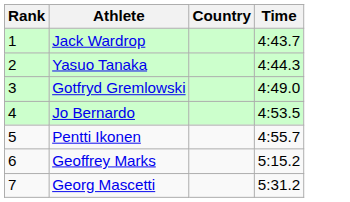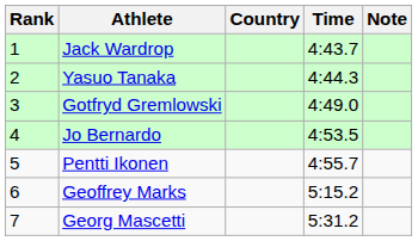 <table class="wikitable sortable">
 <tr>
 <th>Rank</th>
 <th>Athlete</th>
 <th>Country</th>
 <th>Time</th>
+<th>Note</th>
 </tr>
 <tr bgcolor=#CCFFCC>
 <td>1</td>
 <td><a href='#'>Jack Wardrop</a></td>
 <td></td>
 <td>4:43.7</td>
+<td></td>
 </tr>
 <tr bgcolor=#CCFFCC>
 <td>2</td>
 <td><a href='#'>Yasuo Tanaka</a></td>
 <td></td>
 <td>4:44.3</td>
+<td></td>
 </tr>
 <tr bgcolor=#CCFFCC>
 <td>3</td>
 <td><a href='#'>Gotfryd Gremlowski</a></td>
 <td></td>
 <td>4:49.0</td>
+<td></td>
 </tr>
 <tr bgcolor=#CCFFCC>
 <td>4</td>
 <td><a href='#'>Jo Bernardo</a></td>
 <td></td>
 <td>4:53.5</td>
+<td></td>
 </tr>
 <tr>
 <td>5</td>
 <td><a href='#'>Pentti Ikonen</a></td>
 <td></td>
 <td>4:55.7</td>
+<td></td>
 </tr>
 <tr>
 <td>6</td>
 <td><a href='#'>Geoffrey Marks</a></td>
 <td></td>
 <td>5:15.2</td>
+<td></td>
 </tr>
 <tr>
 <td>7</td>
 <td><a href='#'>Georg Mascetti</a></td>
 <td></td>
 <td>5:31.2</td>
+<td></td>
 </tr>
 </table>
